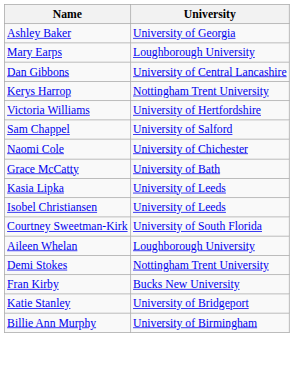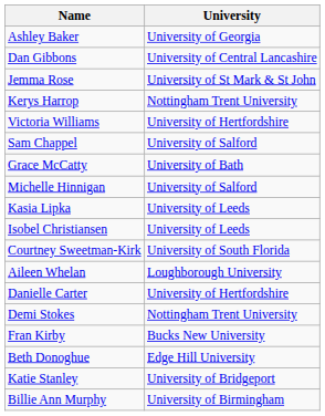 <table class="wikitable sortable" style="font-size:95%;">
 <tr>
 <th>Name</th>
 <th>University</th>
 </tr>
 <tr>
 <td><a href='#'>Ashley Baker</a></td>
 <td><a href='#'>University of Georgia</a></td>
 </tr>
 <tr>
-<td><a href='#'>Mary Earps</a></td>
-<td><a href='#'>Loughborough University</a></td>
+<td><a href='#'>Dan Gibbons</a></td>
+<td><a href='#'>University of Central Lancashire</a></td>
 </tr>
 <tr>
-<td><a href='#'>Dan Gibbons</a></td>
-<td><a href='#'>University of Central Lancashire</a></td>
+<td><a href='#'>Jemma Rose</a></td>
+<td><a href='#'>University of St Mark & St John</a></td>
 </tr>
 <tr>
 <td><a href='#'>Kerys Harrop</a></td>
 <td><a href='#'>Nottingham Trent University</a></td>
 </tr>
 <tr>
 <td><a href='#'>Victoria Williams</a></td>
 <td><a href='#'>University of Hertfordshire</a></td>
 </tr>
 <tr>
 <td><a href='#'>Sam Chappel</a></td>
 <td><a href='#'>University of Salford</a></td>
 </tr>
 <tr>
-<td><a href='#'>Naomi Cole</a></td>
-<td><a href='#'>University of Chichester</a></td>
+<td><a href='#'>Grace McCatty</a></td>
+<td><a href='#'>University of Bath</a></td>
 </tr>
 <tr>
-<td><a href='#'>Grace McCatty</a></td>
-<td><a href='#'>University of Bath</a></td>
+<td><a href='#'>Michelle Hinnigan</a></td>
+<td><a href='#'>University of Salford</a></td>
 </tr>
 <tr>
 <td><a href='#'>Kasia Lipka</a></td>
 <td><a href='#'>University of Leeds</a></td>
 </tr>
 <tr>
 <td><a href='#'>Isobel Christiansen</a></td>
 <td><a href='#'>University of Leeds</a></td>
 </tr>
 <tr>
 <td><a href='#'>Courtney Sweetman-Kirk</a></td>
 <td><a href='#'>University of South Florida</a></td>
 </tr>
 <tr>
 <td><a href='#'>Aileen Whelan</a></td>
 <td><a href='#'>Loughborough University</a></td>
 </tr>
 <tr>
+<td><a href='#'>Danielle Carter</a></td>
+<td><a href='#'>University of Hertfordshire</a></td>
+</tr>
+<tr>
 <td><a href='#'>Demi Stokes</a></td>
 <td><a href='#'>Nottingham Trent University</a></td>
 </tr>
 <tr>
 <td><a href='#'>Fran Kirby</a></td>
 <td><a href='#'>Bucks New University</a></td>
+</tr>
+<tr>
+<td><a href='#'>Beth Donoghue</a></td>
+<td><a href='#'>Edge Hill University</a></td>
 </tr>
 <tr>
 <td><a href='#'>Katie Stanley</a></td>
 <td><a href='#'>University of Bridgeport</a></td>
 </tr>
 <tr>
 <td><a href='#'>Billie Ann Murphy</a></td>
 <td><a href='#'>University of Birmingham</a></td>
 </tr>
 </table>
